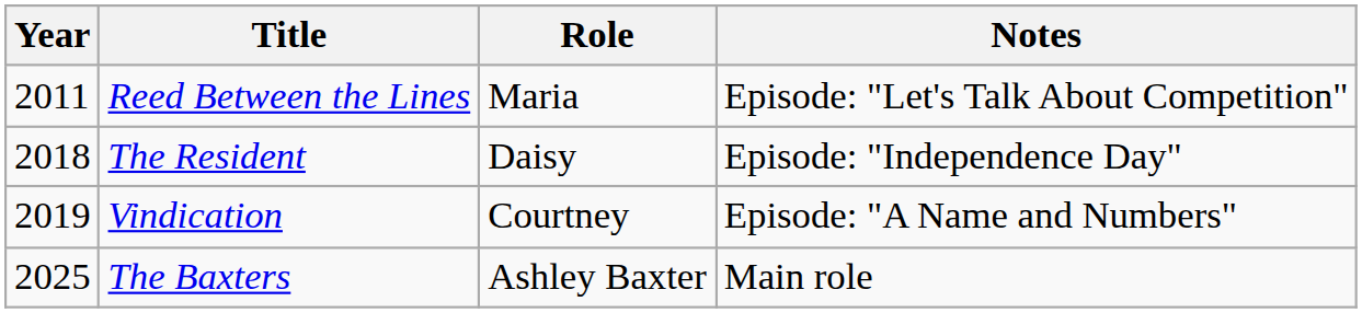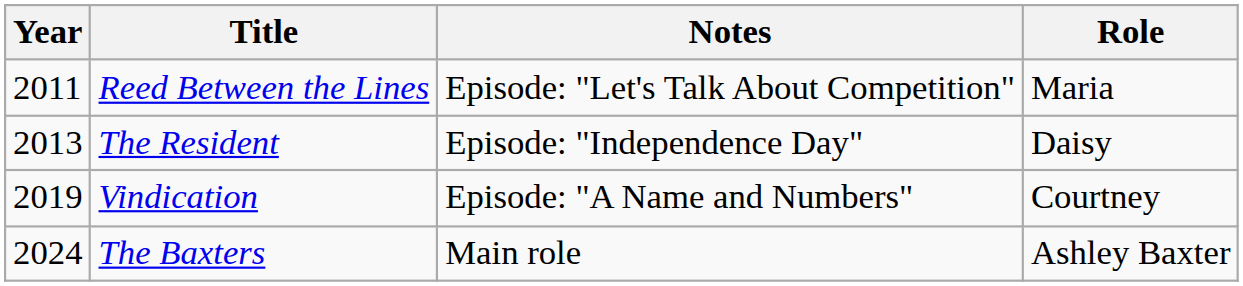 <table class="wikitable">
 <tr>
 <th>Year</th>
 <th>Title</th>
+<th>Notes</th>
 <th>Role</th>
-<th>Notes</th>
 </tr>
 <tr>
 <td>2011</td>
 <td><em><a href='#'>Reed Between the Lines</a></em></td>
+<td>Episode: "Let's Talk About Competition"</td>
 <td>Maria</td>
-<td>Episode: "Let's Talk About Competition"</td>
 </tr>
 <tr>
-<td>2018</td>
+<td>2013</td>
 <td><em><a href='#'>The Resident</a></em></td>
+<td>Episode: "Independence Day"</td>
 <td>Daisy</td>
-<td>Episode: "Independence Day"</td>
 </tr>
 <tr>
 <td>2019</td>
 <td><em><a href='#'>Vindication</a></em></td>
+<td>Episode: "A Name and Numbers"</td>
 <td>Courtney</td>
-<td>Episode: "A Name and Numbers"</td>
 </tr>
 <tr>
-<td>2025</td>
+<td>2024</td>
 <td><em><a href='#'>The Baxters</a></em></td>
+<td>Main role</td>
 <td>Ashley Baxter</td>
-<td>Main role</td>
 </tr>
 </table>
